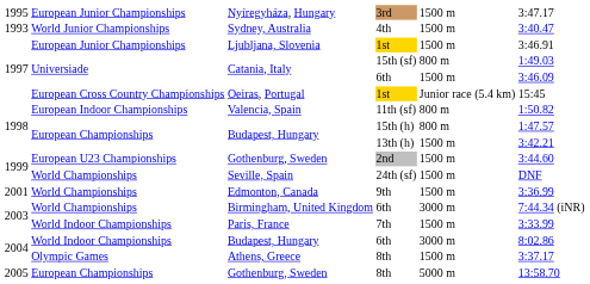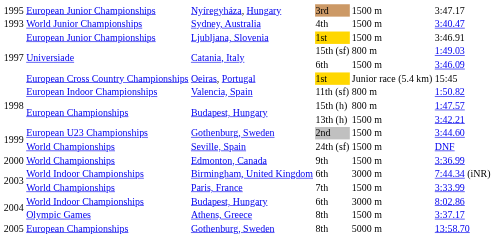 <table>
 <tr>
 <td>1995</td>
 <td><a href='#'>European Junior Championships</a></td>
 <td><a href='#'>Nyíregyháza</a>, <a href='#'>Hungary</a></td>
 <td bgcolor=cc9966>3rd</td>
 <td>1500 m</td>
 <td>3:47.17</td>
 </tr>
 <tr>
 <td>1993</td>
 <td><a href='#'>World Junior Championships</a></td>
 <td><a href='#'>Sydney, Australia</a></td>
 <td>4th</td>
 <td>1500 m</td>
 <td><a href='#'>3:40.47</a></td>
 </tr>
 <tr>
 <td rowspan=4>1997</td>
 <td><a href='#'>European Junior Championships</a></td>
 <td><a href='#'>Ljubljana, Slovenia</a></td>
 <td bgcolor=gold>1st</td>
 <td>1500 m</td>
 <td>3:46.91</td>
 </tr>
 <tr>
 <td rowspan=2><a href='#'>Universiade</a></td>
 <td rowspan=2><a href='#'>Catania, Italy</a></td>
 <td>15th (sf)</td>
 <td>800 m</td>
 <td><a href='#'>1:49.03</a></td>
 </tr>
 <tr>
 <td>6th</td>
 <td>1500 m</td>
 <td><a href='#'>3:46.09</a></td>
 </tr>
 <tr>
 <td><a href='#'>European Cross Country Championships</a></td>
 <td><a href='#'>Oeiras</a>, <a href='#'>Portugal</a></td>
 <td bgcolor=gold>1st</td>
 <td>Junior race (5.4 km)</td>
 <td>15:45</td>
 </tr>
 <tr>
 <td rowspan=3>1998</td>
 <td><a href='#'>European Indoor Championships</a></td>
 <td><a href='#'>Valencia, Spain</a></td>
 <td>11th (sf)</td>
 <td>800 m</td>
 <td><a href='#'>1:50.82</a></td>
 </tr>
 <tr>
 <td rowspan=2><a href='#'>European Championships</a></td>
 <td rowspan=2><a href='#'>Budapest, Hungary</a></td>
 <td>15th (h)</td>
 <td>800 m</td>
 <td><a href='#'>1:47.57</a></td>
 </tr>
 <tr>
 <td>13th (h)</td>
 <td>1500 m</td>
 <td><a href='#'>3:42.21</a></td>
 </tr>
 <tr>
 <td rowspan=2>1999</td>
 <td><a href='#'>European U23 Championships</a></td>
 <td><a href='#'>Gothenburg, Sweden</a></td>
 <td bgcolor=silver>2nd</td>
 <td>1500 m</td>
 <td><a href='#'>3:44.60</a></td>
 </tr>
 <tr>
 <td><a href='#'>World Championships</a></td>
 <td><a href='#'>Seville, Spain</a></td>
 <td>24th (sf)</td>
 <td>1500 m</td>
 <td><a href='#'>DNF</a></td>
 </tr>
 <tr>
-<td>2001</td>
+<td>2000</td>
 <td><a href='#'>World Championships</a></td>
 <td><a href='#'>Edmonton, Canada</a></td>
 <td>9th</td>
 <td>1500 m</td>
 <td><a href='#'>3:36.99</a></td>
 </tr>
 <tr>
 <td rowspan=2>2003</td>
-<td><a href='#'>World Championships</a></td>
+<td><a href='#'>World Indoor Championships</a></td>
 <td><a href='#'>Birmingham, United Kingdom</a></td>
 <td>6th</td>
 <td>3000 m</td>
 <td><a href='#'>7:44.34</a> (iNR)</td>
 </tr>
 <tr>
-<td><a href='#'>World Indoor Championships</a></td>
+<td><a href='#'>World Championships</a></td>
 <td><a href='#'>Paris, France</a></td>
 <td>7th</td>
 <td>1500 m</td>
 <td><a href='#'>3:33.99</a></td>
 </tr>
 <tr>
 <td rowspan=2>2004</td>
 <td><a href='#'>World Indoor Championships</a></td>
 <td><a href='#'>Budapest, Hungary</a></td>
 <td>6th</td>
 <td>3000 m</td>
 <td><a href='#'>8:02.86</a></td>
 </tr>
 <tr>
 <td><a href='#'>Olympic Games</a></td>
 <td><a href='#'>Athens, Greece</a></td>
 <td>8th</td>
 <td>1500 m</td>
 <td><a href='#'>3:37.17</a></td>
 </tr>
 <tr>
 <td>2005</td>
 <td><a href='#'>European Championships</a></td>
 <td><a href='#'>Gothenburg, Sweden</a></td>
 <td>8th</td>
 <td>5000 m</td>
 <td><a href='#'>13:58.70</a></td>
 </tr>
 </table>
